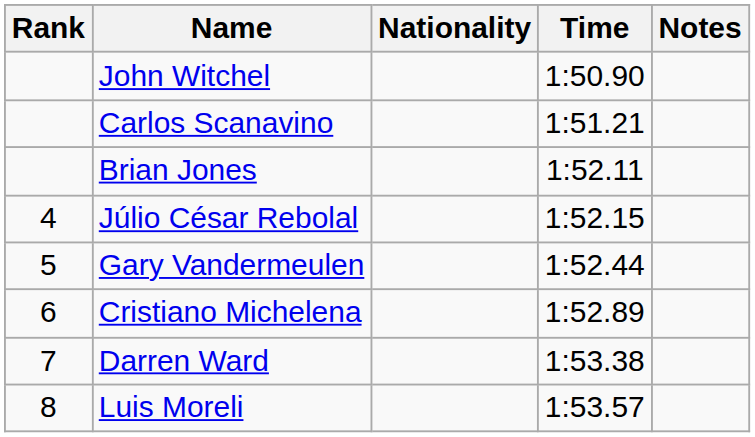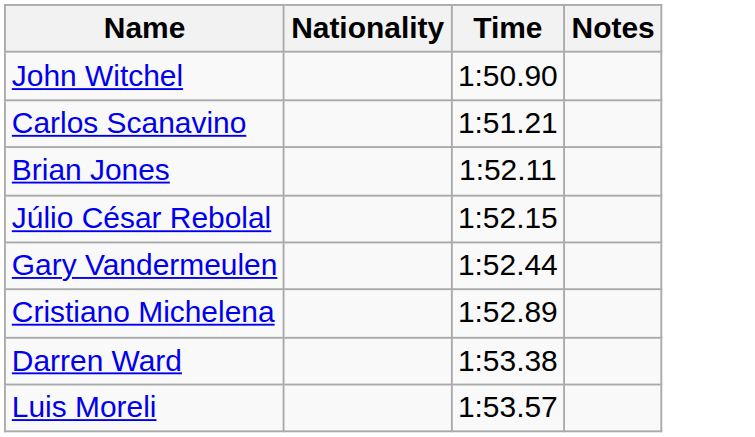 <table class="wikitable sortable" style="text-align:center">
 <tr>
-<th>Rank</th>
 <th>Name</th>
 <th>Nationality</th>
 <th>Time</th>
 <th>Notes</th>
 </tr>
 <tr>
-<td></td>
 <td align=left><a href='#'>John Witchel</a></td>
 <td align=left></td>
 <td>1:50.90</td>
 <td></td>
 </tr>
 <tr>
-<td></td>
 <td align=left><a href='#'>Carlos Scanavino</a></td>
 <td align=left></td>
 <td>1:51.21</td>
 <td></td>
 </tr>
 <tr>
-<td></td>
 <td align=left><a href='#'>Brian Jones</a></td>
 <td align=left></td>
 <td>1:52.11</td>
 <td></td>
 </tr>
 <tr>
-<td>4</td>
 <td align=left><a href='#'>Júlio César Rebolal</a></td>
 <td align=left></td>
 <td>1:52.15</td>
 <td></td>
 </tr>
 <tr>
-<td>5</td>
 <td align=left><a href='#'>Gary Vandermeulen</a></td>
 <td align=left></td>
 <td>1:52.44</td>
 <td></td>
 </tr>
 <tr>
-<td>6</td>
 <td align=left><a href='#'>Cristiano Michelena</a></td>
 <td align=left></td>
 <td>1:52.89</td>
 <td></td>
 </tr>
 <tr>
-<td>7</td>
 <td align=left><a href='#'>Darren Ward</a></td>
 <td align=left></td>
 <td>1:53.38</td>
 <td></td>
 </tr>
 <tr>
-<td>8</td>
 <td align=left><a href='#'>Luis Moreli</a></td>
 <td align=left></td>
 <td>1:53.57</td>
 <td></td>
 </tr>
 </table>
